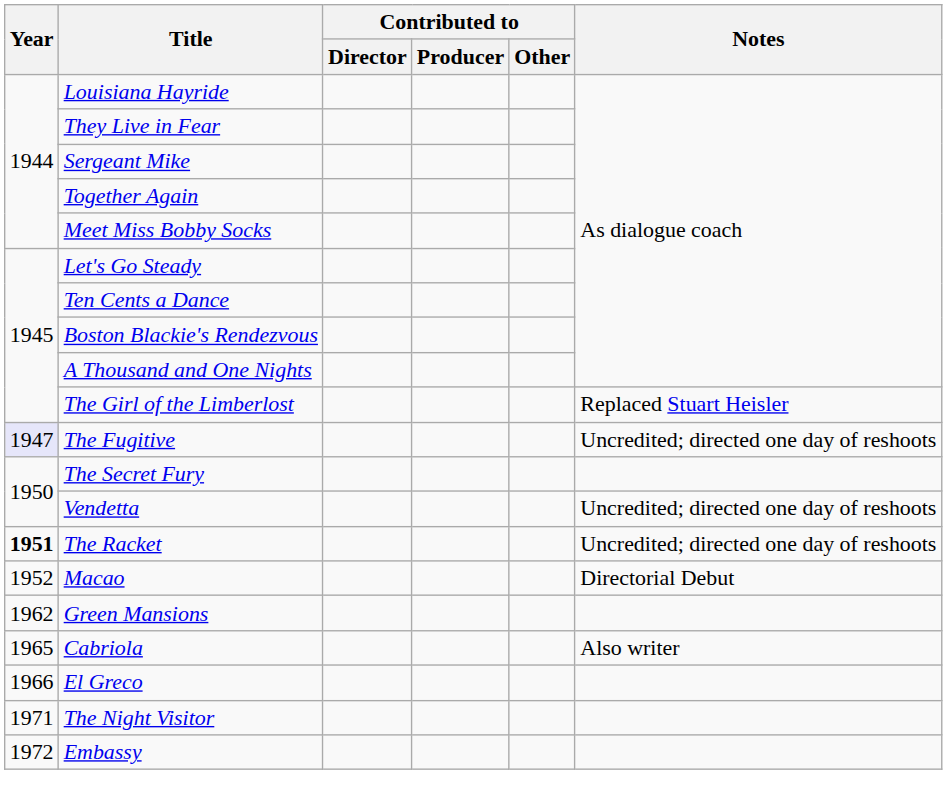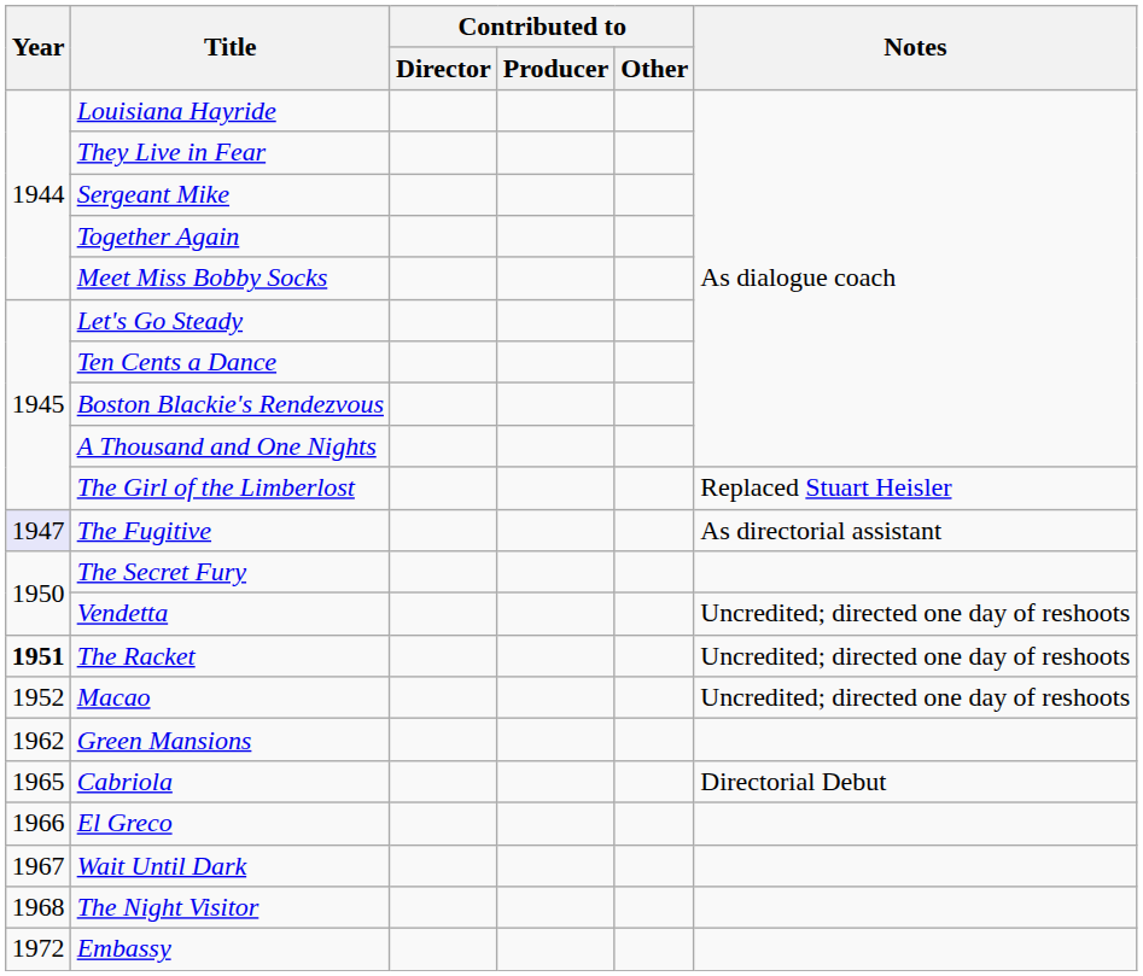 <table class="wikitable sortable">
 <tr>
 <th rowspan="2">Year</th>
 <th rowspan="2">Title</th>
 <th colspan="3">Contributed to</th>
 <th rowspan="2">Notes</th>
 </tr>
 <tr>
 <th>Director</th>
 <th>Producer</th>
 <th>Other</th>
 </tr>
 <tr>
 <td rowspan="5">1944</td>
 <td><em><a href='#'>Louisiana Hayride</a></em></td>
 <td></td>
 <td></td>
 <td></td>
 <td rowspan="9">As dialogue coach</td>
 </tr>
 <tr>
 <td><em><a href='#'>They Live in Fear</a></em></td>
 <td></td>
 <td></td>
 <td></td>
 </tr>
 <tr>
 <td><em><a href='#'>Sergeant Mike</a></em></td>
 <td></td>
 <td></td>
 <td></td>
 </tr>
 <tr>
 <td><em><a href='#'>Together Again</a></em></td>
 <td></td>
 <td></td>
 <td></td>
 </tr>
 <tr>
 <td><em><a href='#'>Meet Miss Bobby Socks</a></em></td>
 <td></td>
 <td></td>
 <td></td>
 </tr>
 <tr>
 <td rowspan="5">1945</td>
 <td><em><a href='#'>Let's Go Steady</a></em></td>
 <td></td>
 <td></td>
 <td></td>
 </tr>
 <tr>
 <td><em><a href='#'>Ten Cents a Dance</a></em></td>
 <td></td>
 <td></td>
 <td></td>
 </tr>
 <tr>
 <td><em><a href='#'>Boston Blackie's Rendezvous</a></em></td>
 <td></td>
 <td></td>
 <td></td>
 </tr>
 <tr>
 <td><em><a href='#'>A Thousand and One Nights</a></em></td>
 <td></td>
 <td></td>
 <td></td>
 </tr>
 <tr>
 <td><em><a href='#'>The Girl of the Limberlost</a></em></td>
 <td></td>
 <td></td>
 <td></td>
 <td>Replaced <a href='#'>Stuart Heisler</a></td>
 </tr>
 <tr>
 <td style="background: lavender;">1947</td>
 <td><em><a href='#'>The Fugitive</a></em></td>
 <td></td>
 <td></td>
 <td></td>
-<td>Uncredited; directed one day of reshoots</td>
+<td>As directorial assistant</td>
 </tr>
 <tr>
 <td rowspan="2">1950</td>
 <td><em><a href='#'>The Secret Fury</a></em></td>
 <td></td>
 <td></td>
 <td></td>
 <td></td>
 </tr>
 <tr>
 <td><em><a href='#'>Vendetta</a></em></td>
 <td></td>
 <td></td>
 <td></td>
 <td>Uncredited; directed one day of reshoots</td>
 </tr>
 <tr>
 <td><strong>1951</strong></td>
 <td><em><a href='#'>The Racket</a></em></td>
 <td></td>
 <td></td>
 <td></td>
 <td>Uncredited; directed one day of reshoots</td>
 </tr>
 <tr>
 <td>1952</td>
 <td><em><a href='#'>Macao</a></em></td>
 <td></td>
 <td></td>
 <td></td>
-<td>Directorial Debut</td>
+<td>Uncredited; directed one day of reshoots</td>
 </tr>
 <tr>
 <td>1962</td>
 <td><em><a href='#'>Green Mansions</a></em></td>
 <td></td>
 <td></td>
 <td></td>
 <td></td>
 </tr>
 <tr>
 <td>1965</td>
 <td><em><a href='#'>Cabriola</a></em></td>
 <td></td>
 <td></td>
 <td></td>
-<td>Also writer</td>
+<td>Directorial Debut</td>
 </tr>
 <tr>
 <td>1966</td>
 <td><em><a href='#'>El Greco</a></em></td>
 <td></td>
 <td></td>
 <td></td>
 <td></td>
 </tr>
 <tr>
-<td>1971</td>
+<td>1967</td>
+<td><em><a href='#'>Wait Until Dark</a></em></td>
+<td></td>
+<td></td>
+<td></td>
+<td></td>
+</tr>
+<tr>
+<td>1968</td>
 <td><em><a href='#'>The Night Visitor</a></em></td>
 <td></td>
 <td></td>
 <td></td>
 <td></td>
 </tr>
 <tr>
 <td>1972</td>
 <td><a href='#'><em>Embassy</em></a></td>
 <td></td>
 <td></td>
 <td></td>
 <td></td>
 </tr>
 </table>
